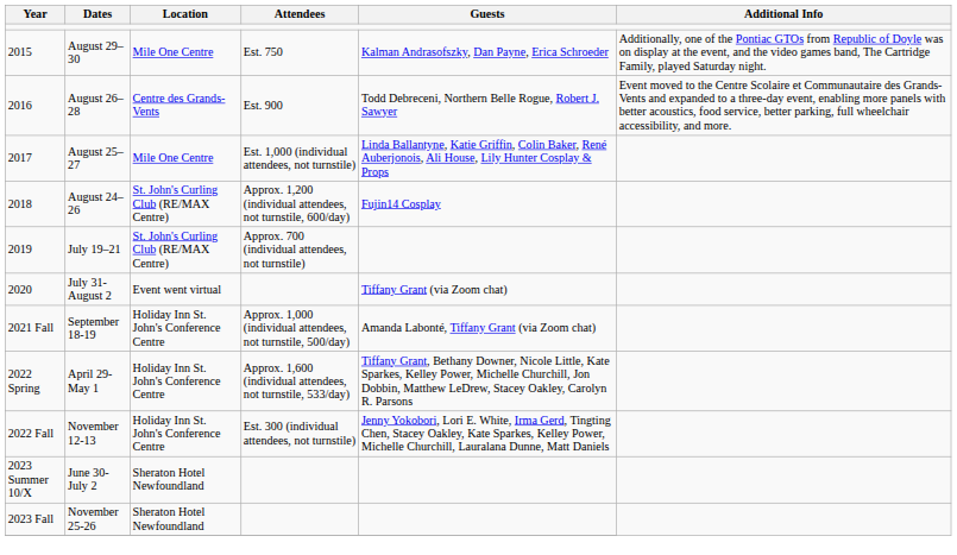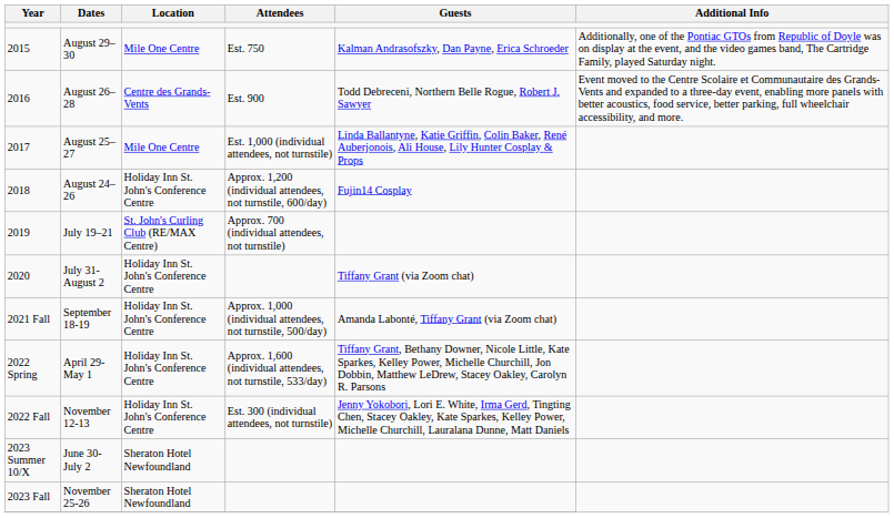 <table class="wikitable" width="100%">
 <tr>
 <th>Year</th>
 <th>Dates</th>
 <th>Location</th>
 <th>Attendees</th>
 <th>Guests</th>
 <th>Additional Info</th>
 </tr>
 <tr>
 <td colspan="6"></td>
 </tr>
 <tr>
 <td>2015</td>
 <td>August 29–30</td>
 <td><a href='#'>Mile One Centre</a></td>
 <td>Est. 750</td>
 <td><a href='#'>Kalman Andrasofszky</a>, <a href='#'>Dan Payne</a>, <a href='#'>Erica Schroeder</a></td>
 <td>Additionally, one of the <a href='#'>Pontiac GTOs</a> from <a href='#'>Republic of Doyle</a> was on display at the event, and the video games band, The Cartridge Family, played Saturday night.</td>
 </tr>
 <tr>
 <td>2016</td>
 <td>August 26–28</td>
 <td><a href='#'>Centre des Grands-Vents</a></td>
 <td>Est. 900</td>
 <td>Todd Debreceni, Northern Belle Rogue, <a href='#'>Robert J. Sawyer</a></td>
 <td>Event moved to the Centre Scolaire et Communautaire des Grands-Vents and expanded to a three-day event, enabling more panels with better acoustics, food service, better parking, full wheelchair accessibility, and more.</td>
 </tr>
 <tr>
 <td>2017</td>
 <td>August 25–27</td>
 <td><a href='#'>Mile One Centre</a></td>
 <td>Est. 1,000 (individual attendees, not turnstile)</td>
 <td><a href='#'>Linda Ballantyne</a>, <a href='#'>Katie Griffin</a>, <a href='#'>Colin Baker</a>, <a href='#'>René Auberjonois</a>, <a href='#'>Ali House</a>, <a href='#'>Lily Hunter Cosplay & Props</a></td>
 <td></td>
 </tr>
 <tr>
 <td>2018</td>
 <td>August 24–26</td>
-<td><a href='#'>St. John's Curling Club</a> (RE/MAX Centre)</td>
+<td>Holiday Inn St. John's Conference Centre</td>
 <td>Approx. 1,200 (individual attendees, not turnstile, 600/day)</td>
 <td><a href='#'>Fujin14 Cosplay</a></td>
 <td></td>
 </tr>
 <tr>
 <td>2019</td>
 <td>July 19–21</td>
 <td><a href='#'>St. John's Curling Club</a> (RE/MAX Centre)</td>
 <td>Approx. 700 (individual attendees, not turnstile)</td>
 <td></td>
 <td></td>
 </tr>
 <tr>
 <td>2020</td>
 <td>July 31-August 2</td>
-<td>Event went virtual</td>
+<td>Holiday Inn St. John's Conference Centre</td>
 <td></td>
 <td><a href='#'>Tiffany Grant</a> (via Zoom chat)</td>
 <td></td>
 </tr>
 <tr>
 <td>2021 Fall</td>
 <td>September 18-19</td>
 <td>Holiday Inn St. John's Conference Centre</td>
 <td>Approx. 1,000 (individual attendees, not turnstile, 500/day)</td>
 <td>Amanda Labonté, <a href='#'>Tiffany Grant</a> (via Zoom chat)</td>
 <td></td>
 </tr>
 <tr>
 <td>2022 Spring</td>
 <td>April 29-May 1</td>
 <td>Holiday Inn St. John's Conference Centre</td>
 <td>Approx. 1,600 (individual attendees, not turnstile, 533/day)</td>
 <td><a href='#'>Tiffany Grant</a>, Bethany Downer, Nicole Little, Kate Sparkes, Kelley Power, Michelle Churchill, Jon Dobbin, Matthew LeDrew, Stacey Oakley, Carolyn R. Parsons</td>
 <td></td>
 </tr>
 <tr>
 <td>2022 Fall</td>
 <td>November 12-13</td>
 <td>Holiday Inn St. John's Conference Centre</td>
 <td>Est. 300 (individual attendees, not turnstile)</td>
 <td><a href='#'>Jenny Yokobori</a>, Lori E. White, <a href='#'>Irma Gerd</a>, Tingting Chen, Stacey Oakley, Kate Sparkes, Kelley Power, Michelle Churchill, Lauralana Dunne, Matt Daniels</td>
 <td></td>
 </tr>
 <tr>
 <td>2023 Summer 10/X</td>
 <td>June 30-July 2</td>
 <td>Sheraton Hotel Newfoundland</td>
 <td></td>
 <td></td>
 <td></td>
 </tr>
 <tr>
 <td>2023 Fall</td>
 <td>November 25-26</td>
 <td>Sheraton Hotel Newfoundland</td>
 <td></td>
 <td></td>
 </tr>
 <tr>
 </tr>
 </table>
